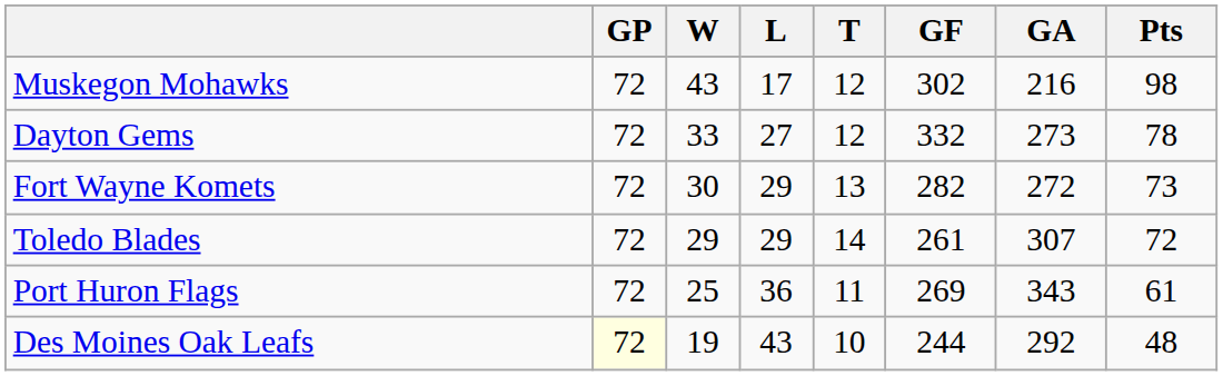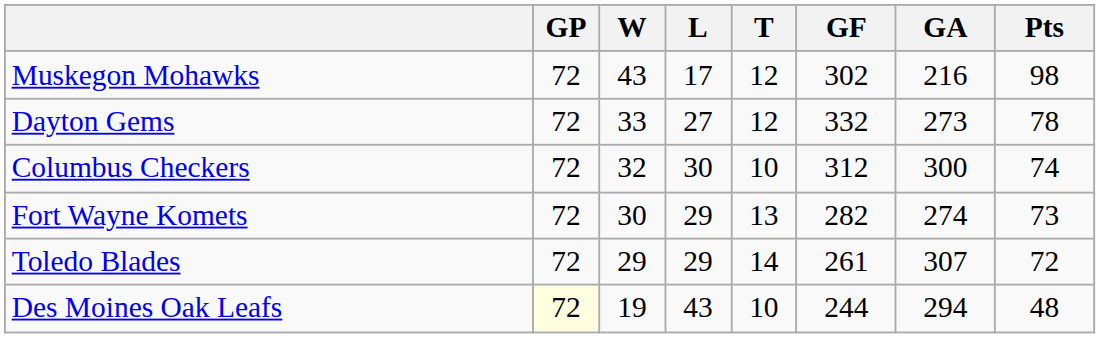 <table class="wikitable">
 <tr>
 <th width="40%"></th>
 <th width="5%">GP</th>
 <th width="5%">W</th>
 <th width="5%">L</th>
 <th width="5%">T</th>
 <th width="7.5%">GF</th>
 <th width="7.5%">GA</th>
 <th width="7.5%">Pts</th>
 </tr>
 <tr align="center">
 <td align="left"><a href='#'>Muskegon Mohawks</a></td>
 <td>72</td>
 <td>43</td>
 <td>17</td>
 <td>12</td>
 <td>302</td>
 <td>216</td>
 <td>98</td>
 </tr>
 <tr align="center">
 <td align="left"><a href='#'>Dayton Gems</a></td>
 <td>72</td>
 <td>33</td>
 <td>27</td>
 <td>12</td>
 <td>332</td>
 <td>273</td>
 <td>78</td>
 </tr>
 <tr align="center">
+<td align="left"><a href='#'>Columbus Checkers</a></td>
+<td>72</td>
+<td>32</td>
+<td>30</td>
+<td>10</td>
+<td>312</td>
+<td>300</td>
+<td>74</td>
+</tr>
+<tr align="center">
 <td align="left"><a href='#'>Fort Wayne Komets</a></td>
 <td>72</td>
 <td>30</td>
 <td>29</td>
 <td>13</td>
 <td>282</td>
-<td>272</td>
+<td>274</td>
 <td>73</td>
 </tr>
 <tr align="center">
 <td align="left"><a href='#'>Toledo Blades</a></td>
 <td>72</td>
 <td>29</td>
 <td>29</td>
 <td>14</td>
 <td>261</td>
 <td>307</td>
 <td>72</td>
 </tr>
 <tr align="center">
-<td align="left"><a href='#'>Port Huron Flags</a></td>
-<td>72</td>
-<td>25</td>
-<td>36</td>
-<td>11</td>
-<td>269</td>
-<td>343</td>
-<td>61</td>
-</tr>
-<tr align="center">
 <td align="left"><a href='#'>Des Moines Oak Leafs</a></td>
 <td style="background: lightyellow;">72</td>
 <td>19</td>
 <td>43</td>
 <td>10</td>
 <td>244</td>
-<td>292</td>
+<td>294</td>
 <td>48</td>
 </tr>
 </table>
